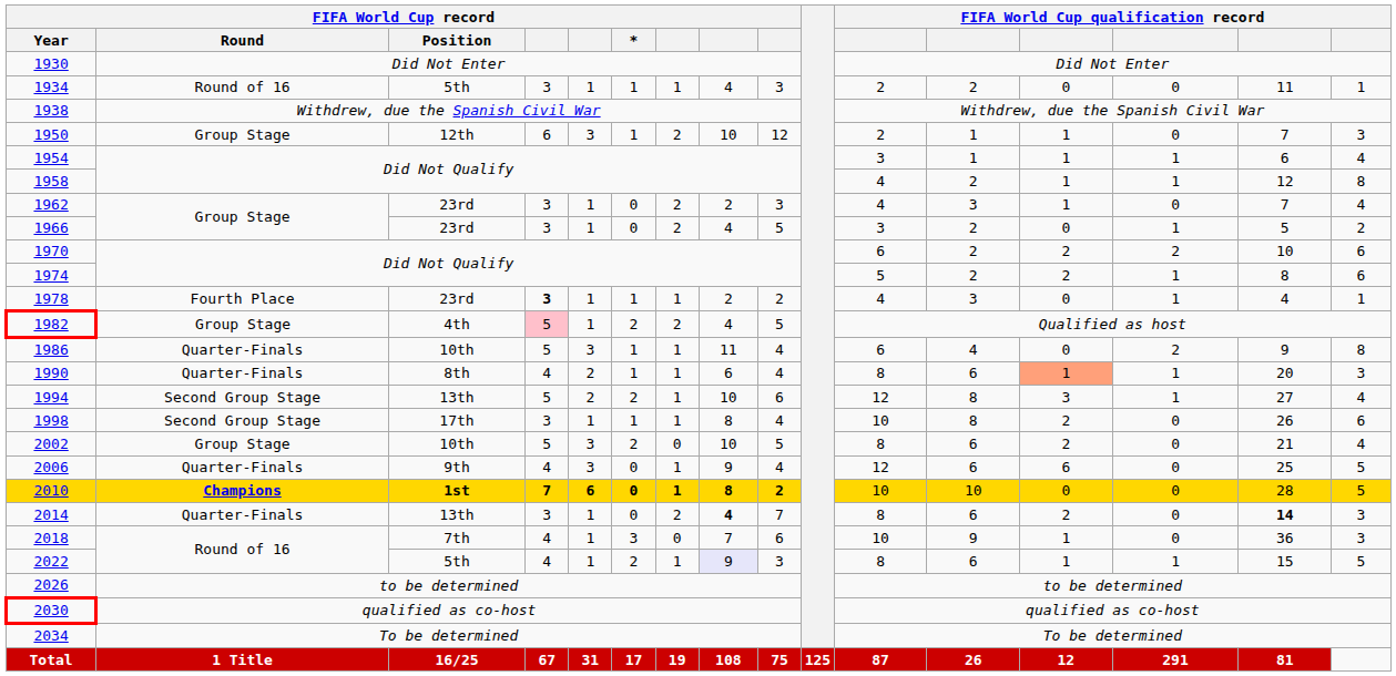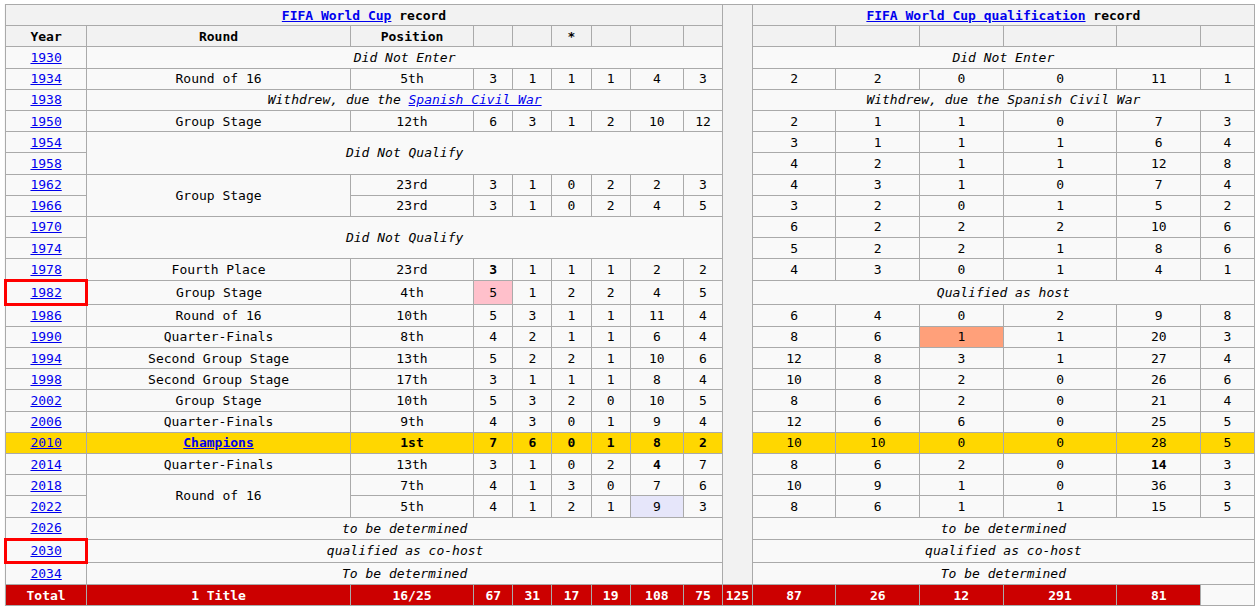 <table class="wikitable" style="text-align: center;">
 <tr>
 <th colspan=9><a href='#'>FIFA World Cup</a> record</th>
 <th style="width:1%;" rowspan="28"></th>
 <th colspan=6><a href='#'>FIFA World Cup qualification</a> record</th>
 </tr>
 <tr>
 <th>Year</th>
 <th>Round</th>
 <th>Position</th>
 <th></th>
 <th></th>
 <th>*</th>
 <th></th>
 <th></th>
 <th></th>
 <th></th>
 <th></th>
 <th></th>
 <th></th>
 <th></th>
 <th></th>
 </tr>
 <tr>
 <td> <a href='#'>1930</a></td>
 <td colspan=8><em>Did Not Enter</em></td>
 <td colspan=6><em>Did Not Enter</em></td>
 </tr>
 <tr>
 <td> <a href='#'>1934</a></td>
 <td>Round of 16</td>
 <td>5th</td>
 <td>3</td>
 <td>1</td>
 <td>1</td>
 <td>1</td>
 <td>4</td>
 <td>3</td>
 <td>2</td>
 <td>2</td>
 <td>0</td>
 <td>0</td>
 <td>11</td>
 <td>1</td>
 </tr>
 <tr>
 <td> <a href='#'>1938</a></td>
 <td colspan=8><em>Withdrew, due the <a href='#'>Spanish Civil War</a></em></td>
 <td colspan=6><em>Withdrew, due the Spanish Civil War</em></td>
 </tr>
 <tr>
 <td> <a href='#'>1950</a></td>
 <td>Group Stage</td>
 <td>12th</td>
 <td>6</td>
 <td>3</td>
 <td>1</td>
 <td>2</td>
 <td>10</td>
 <td>12</td>
 <td>2</td>
 <td>1</td>
 <td>1</td>
 <td>0</td>
 <td>7</td>
 <td>3</td>
 </tr>
 <tr>
 <td> <a href='#'>1954</a></td>
 <td rowspan=2 colspan=8><em>Did Not Qualify</em></td>
 <td>3</td>
 <td>1</td>
 <td>1</td>
 <td>1</td>
 <td>6</td>
 <td>4</td>
 </tr>
 <tr>
 <td> <a href='#'>1958</a></td>
 <td>4</td>
 <td>2</td>
 <td>1</td>
 <td>1</td>
 <td>12</td>
 <td>8</td>
 </tr>
 <tr>
 <td> <a href='#'>1962</a></td>
 <td rowspan=2>Group Stage</td>
 <td>23rd</td>
 <td>3</td>
 <td>1</td>
 <td>0</td>
 <td>2</td>
 <td>2</td>
 <td>3</td>
 <td>4</td>
 <td>3</td>
 <td>1</td>
 <td>0</td>
 <td>7</td>
 <td>4</td>
 </tr>
 <tr>
 <td> <a href='#'>1966</a></td>
 <td>23rd</td>
 <td>3</td>
 <td>1</td>
 <td>0</td>
 <td>2</td>
 <td>4</td>
 <td>5</td>
 <td>3</td>
 <td>2</td>
 <td>0</td>
 <td>1</td>
 <td>5</td>
 <td>2</td>
 </tr>
 <tr>
 <td> <a href='#'>1970</a></td>
 <td rowspan=2 colspan=8><em>Did Not Qualify</em></td>
 <td>6</td>
 <td>2</td>
 <td>2</td>
 <td>2</td>
 <td>10</td>
 <td>6</td>
 </tr>
 <tr>
 <td> <a href='#'>1974</a></td>
 <td>5</td>
 <td>2</td>
 <td>2</td>
 <td>1</td>
 <td>8</td>
 <td>6</td>
 </tr>
 <tr>
 <td> <a href='#'>1978</a></td>
 <td>Fourth Place</td>
 <td>23rd</td>
 <td><strong>3</strong></td>
 <td>1</td>
 <td>1</td>
 <td>1</td>
 <td>2</td>
 <td>2</td>
 <td>4</td>
 <td>3</td>
 <td>0</td>
 <td>1</td>
 <td>4</td>
 <td>1</td>
 </tr>
 <tr>
 <td style="border: 3px solid red"> <a href='#'>1982</a></td>
 <td>Group Stage</td>
 <td>4th</td>
 <td style="background: pink;">5</td>
 <td>1</td>
 <td>2</td>
 <td>2</td>
 <td>4</td>
 <td>5</td>
 <td colspan=6><em>Qualified as host</em></td>
 </tr>
 <tr>
 <td> <a href='#'>1986</a></td>
-<td>Quarter-Finals</td>
+<td>Round of 16</td>
 <td>10th</td>
 <td>5</td>
 <td>3</td>
 <td>1</td>
 <td>1</td>
 <td>11</td>
 <td>4</td>
 <td>6</td>
 <td>4</td>
 <td>0</td>
 <td>2</td>
 <td>9</td>
 <td>8</td>
 </tr>
 <tr>
 <td> <a href='#'>1990</a></td>
 <td>Quarter-Finals</td>
 <td>8th</td>
 <td>4</td>
 <td>2</td>
 <td>1</td>
 <td>1</td>
 <td>6</td>
 <td>4</td>
 <td>8</td>
 <td>6</td>
 <td style="background: lightsalmon;">1</td>
 <td>1</td>
 <td>20</td>
 <td>3</td>
 </tr>
 <tr>
 <td> <a href='#'>1994</a></td>
 <td>Second Group Stage</td>
 <td>13th</td>
 <td>5</td>
 <td>2</td>
 <td>2</td>
 <td>1</td>
 <td>10</td>
 <td>6</td>
 <td>12</td>
 <td>8</td>
 <td>3</td>
 <td>1</td>
 <td>27</td>
 <td>4</td>
 </tr>
 <tr>
 <td> <a href='#'>1998</a></td>
 <td>Second Group Stage</td>
 <td>17th</td>
 <td>3</td>
 <td>1</td>
 <td>1</td>
 <td>1</td>
 <td>8</td>
 <td>4</td>
 <td>10</td>
 <td>8</td>
 <td>2</td>
 <td>0</td>
 <td>26</td>
 <td>6</td>
 </tr>
 <tr>
 <td>  <a href='#'>2002</a></td>
 <td>Group Stage</td>
 <td>10th</td>
 <td>5</td>
 <td>3</td>
 <td>2</td>
 <td>0</td>
 <td>10</td>
 <td>5</td>
 <td>8</td>
 <td>6</td>
 <td>2</td>
 <td>0</td>
 <td>21</td>
 <td>4</td>
 </tr>
 <tr>
 <td> <a href='#'>2006</a></td>
 <td>Quarter-Finals</td>
 <td>9th</td>
 <td>4</td>
 <td>3</td>
 <td>0</td>
 <td>1</td>
 <td>9</td>
 <td>4</td>
 <td>12</td>
 <td>6</td>
 <td>6</td>
 <td>0</td>
 <td>25</td>
 <td>5</td>
 </tr>
 <tr style="background:gold;">
 <td> <a href='#'>2010</a></td>
 <td><strong><a href='#'>Champions</a></strong></td>
 <td><strong>1st</strong></td>
 <td><strong>7</strong></td>
 <td><strong>6</strong></td>
 <td><strong>0</strong></td>
 <td><strong>1</strong></td>
 <td><strong>8</strong></td>
 <td><strong>2</strong></td>
 <td>10</td>
 <td>10</td>
 <td>0</td>
 <td>0</td>
 <td>28</td>
 <td>5</td>
 </tr>
 <tr>
 <td> <a href='#'>2014</a></td>
 <td>Quarter-Finals</td>
 <td>13th</td>
 <td>3</td>
 <td>1</td>
 <td>0</td>
 <td>2</td>
 <td><strong>4</strong></td>
 <td>7</td>
 <td>8</td>
 <td>6</td>
 <td>2</td>
 <td>0</td>
 <td><strong>14</strong></td>
 <td>3</td>
 </tr>
 <tr>
 <td> <a href='#'>2018</a></td>
 <td rowspan=2>Round of 16</td>
 <td>7th</td>
 <td>4</td>
 <td>1</td>
 <td>3</td>
 <td>0</td>
 <td>7</td>
 <td>6</td>
 <td>10</td>
 <td>9</td>
 <td>1</td>
 <td>0</td>
 <td>36</td>
 <td>3</td>
 </tr>
 <tr>
 <td> <a href='#'>2022</a></td>
 <td>5th</td>
 <td>4</td>
 <td>1</td>
 <td>2</td>
 <td>1</td>
 <td style="background: lavender;">9</td>
 <td>3</td>
 <td>8</td>
 <td>6</td>
 <td>1</td>
 <td>1</td>
 <td>15</td>
 <td>5</td>
 </tr>
 <tr>
 <td>   <a href='#'>2026</a></td>
 <td colspan=8><em>to be determined</em></td>
 <td colspan=6><em>to be determined</em></td>
 </tr>
 <tr>
 <td style="border: 3px solid red">   <a href='#'>2030</a></td>
 <td colspan=8><em>qualified as co-host</em></td>
 <td colspan=6><em>qualified as co-host</em></td>
 </tr>
 <tr>
 <td> <a href='#'>2034</a></td>
 <td colspan=8><em> To be determined </em></td>
 <td colspan=8><em> To be determined </em></td>
 </tr>
 <tr>
 </tr>
 <tr style="color:white;">
 <th style="background:#c00;color:white;">Total</th>
 <th style="background:#c00;color:white;">1 Title</th>
 <th style="background:#c00;color:white;">16/25</th>
 <th style="background:#c00;color:white;">67</th>
 <th style="background:#c00;color:white;">31</th>
 <th style="background:#c00;color:white;">17</th>
 <th style="background:#c00;color:white;">19</th>
 <th style="background:#c00;color:white;">108</th>
 <th style="background:#c00;color:white;">75</th>
 <th style="background:#c00;color:white;">125</th>
 <th style="background:#c00;color:white;">87</th>
 <th style="background:#c00;color:white;">26</th>
 <th style="background:#c00;color:white;">12</th>
 <th style="background:#c00;color:white;">291</th>
 <th style="background:#c00;color:white;">81</th>
 </tr>
 </table>
